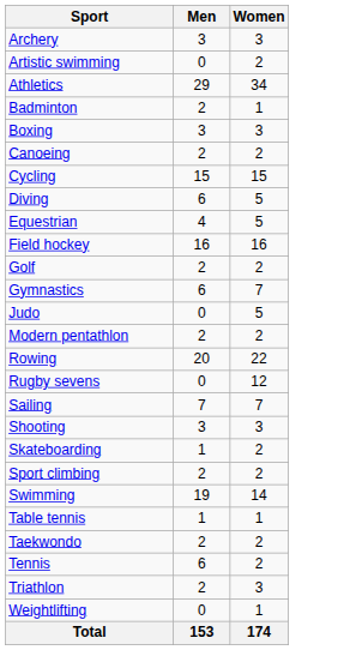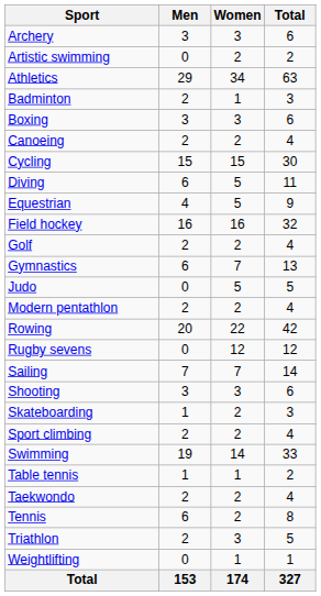 <table class="wikitable sortable" style="text-align:center;">
 <tr>
 <th width=180>Sport</th>
 <th width=55>Men</th>
 <th width=55>Women</th>
+<th width=55>Total</th>
 </tr>
 <tr>
 <td align=left><a href='#'>Archery</a></td>
 <td>3</td>
 <td>3</td>
+<td>6</td>
 </tr>
 <tr>
 <td align=left><a href='#'>Artistic swimming</a></td>
 <td>0</td>
+<td>2</td>
 <td>2</td>
 </tr>
 <tr>
 <td align=left><a href='#'>Athletics</a></td>
 <td>29</td>
 <td>34</td>
+<td>63</td>
 </tr>
 <tr>
 <td align=left><a href='#'>Badminton</a></td>
 <td>2</td>
 <td>1</td>
+<td>3</td>
 </tr>
 <tr>
 <td align=left><a href='#'>Boxing</a></td>
 <td>3</td>
 <td>3</td>
+<td>6</td>
 </tr>
 <tr>
 <td align=left><a href='#'>Canoeing</a></td>
 <td>2</td>
 <td>2</td>
+<td>4</td>
 </tr>
 <tr>
 <td align=left><a href='#'>Cycling</a></td>
 <td>15</td>
 <td>15</td>
+<td>30</td>
 </tr>
 <tr>
 <td align=left><a href='#'>Diving</a></td>
 <td>6</td>
 <td>5</td>
+<td>11</td>
 </tr>
 <tr>
 <td align=left><a href='#'>Equestrian</a></td>
 <td>4</td>
 <td>5</td>
+<td>9</td>
 </tr>
 <tr>
 <td align=left><a href='#'>Field hockey</a></td>
 <td>16</td>
 <td>16</td>
+<td>32</td>
 </tr>
 <tr>
 <td align=left><a href='#'>Golf</a></td>
 <td>2</td>
 <td>2</td>
+<td>4</td>
 </tr>
 <tr>
 <td align=left><a href='#'>Gymnastics</a></td>
 <td>6</td>
 <td>7</td>
+<td>13</td>
 </tr>
 <tr>
 <td align=left><a href='#'>Judo</a></td>
 <td>0</td>
+<td>5</td>
 <td>5</td>
 </tr>
 <tr>
 <td align=left><a href='#'>Modern pentathlon</a></td>
 <td>2</td>
 <td>2</td>
+<td>4</td>
 </tr>
 <tr>
 <td align=left><a href='#'>Rowing</a></td>
 <td>20</td>
 <td>22</td>
+<td>42</td>
 </tr>
 <tr>
 <td align=left><a href='#'>Rugby sevens</a></td>
 <td>0</td>
+<td>12</td>
 <td>12</td>
 </tr>
 <tr>
 <td align=left><a href='#'>Sailing</a></td>
 <td>7</td>
 <td>7</td>
+<td>14</td>
 </tr>
 <tr>
 <td align=left><a href='#'>Shooting</a></td>
 <td>3</td>
 <td>3</td>
+<td>6</td>
 </tr>
 <tr>
 <td align=left><a href='#'>Skateboarding</a></td>
 <td>1</td>
 <td>2</td>
+<td>3</td>
 </tr>
 <tr>
 <td align=left><a href='#'>Sport climbing</a></td>
 <td>2</td>
 <td>2</td>
+<td>4</td>
 </tr>
 <tr>
 <td align=left><a href='#'>Swimming</a></td>
 <td>19</td>
 <td>14</td>
+<td>33</td>
 </tr>
 <tr>
 <td align=left><a href='#'>Table tennis</a></td>
 <td>1</td>
 <td>1</td>
+<td>2</td>
 </tr>
 <tr>
 <td align=left><a href='#'>Taekwondo</a></td>
 <td>2</td>
 <td>2</td>
+<td>4</td>
 </tr>
 <tr>
 <td align=left><a href='#'>Tennis</a></td>
 <td>6</td>
 <td>2</td>
+<td>8</td>
 </tr>
 <tr>
 <td align=left><a href='#'>Triathlon</a></td>
 <td>2</td>
 <td>3</td>
+<td>5</td>
 </tr>
 <tr>
 <td align=left><a href='#'>Weightlifting</a></td>
 <td>0</td>
+<td>1</td>
 <td>1</td>
 </tr>
 <tr>
 <th>Total</th>
 <th>153</th>
 <th>174</th>
+<th>327</th>
 </tr>
 </table>
